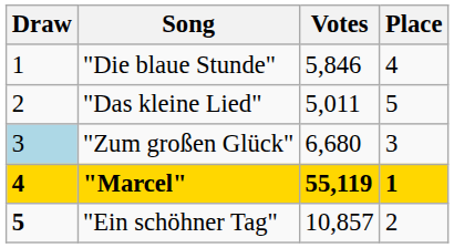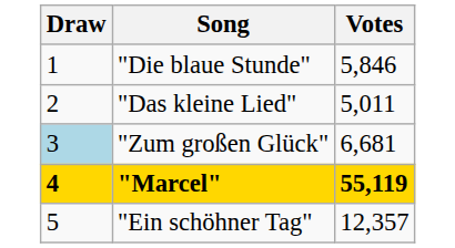 <table class="sortable wikitable" style="margin: 1em auto 1em auto">
 <tr>
 <th>Draw</th>
 <th>Song</th>
 <th>Votes</th>
-<th>Place</th>
 </tr>
 <tr>
 <td>1</td>
 <td>"Die blaue Stunde"</td>
 <td>5,846</td>
-<td>4</td>
 </tr>
 <tr>
 <td>2</td>
 <td>"Das kleine Lied"</td>
 <td>5,011</td>
-<td>5</td>
 </tr>
 <tr>
 <td style="background: lightblue;">3</td>
 <td>"Zum großen Glück"</td>
-<td>6,680</td>
-<td>3</td>
+<td>6,681</td>
 </tr>
 <tr bgcolor="#FFD700">
 <td><strong>4</strong></td>
 <td><strong>"Marcel"</strong></td>
 <td><strong>55,119</strong></td>
-<td><strong>1</strong></td>
 </tr>
 <tr>
-<td><strong>5</strong></td>
+<td>5</td>
 <td>"Ein schöhner Tag"</td>
-<td>10,857</td>
-<td>2</td>
+<td>12,357</td>
 </tr>
 </table>
